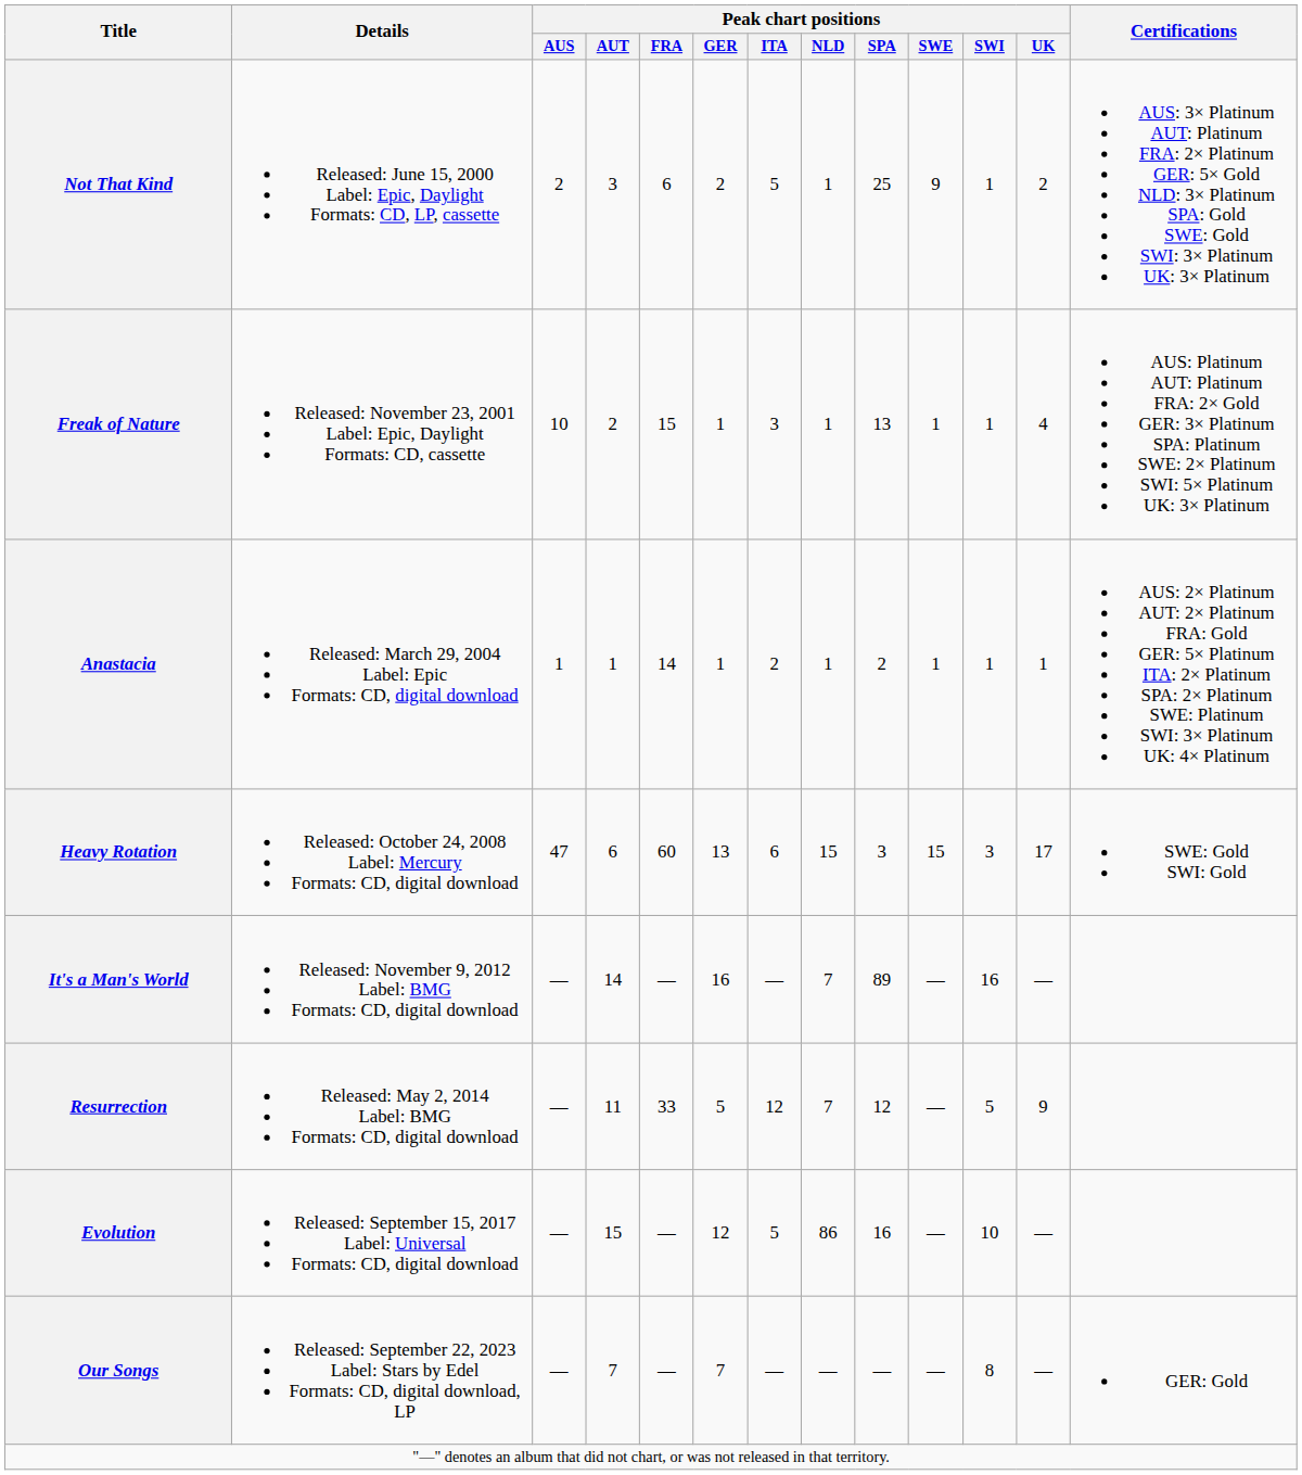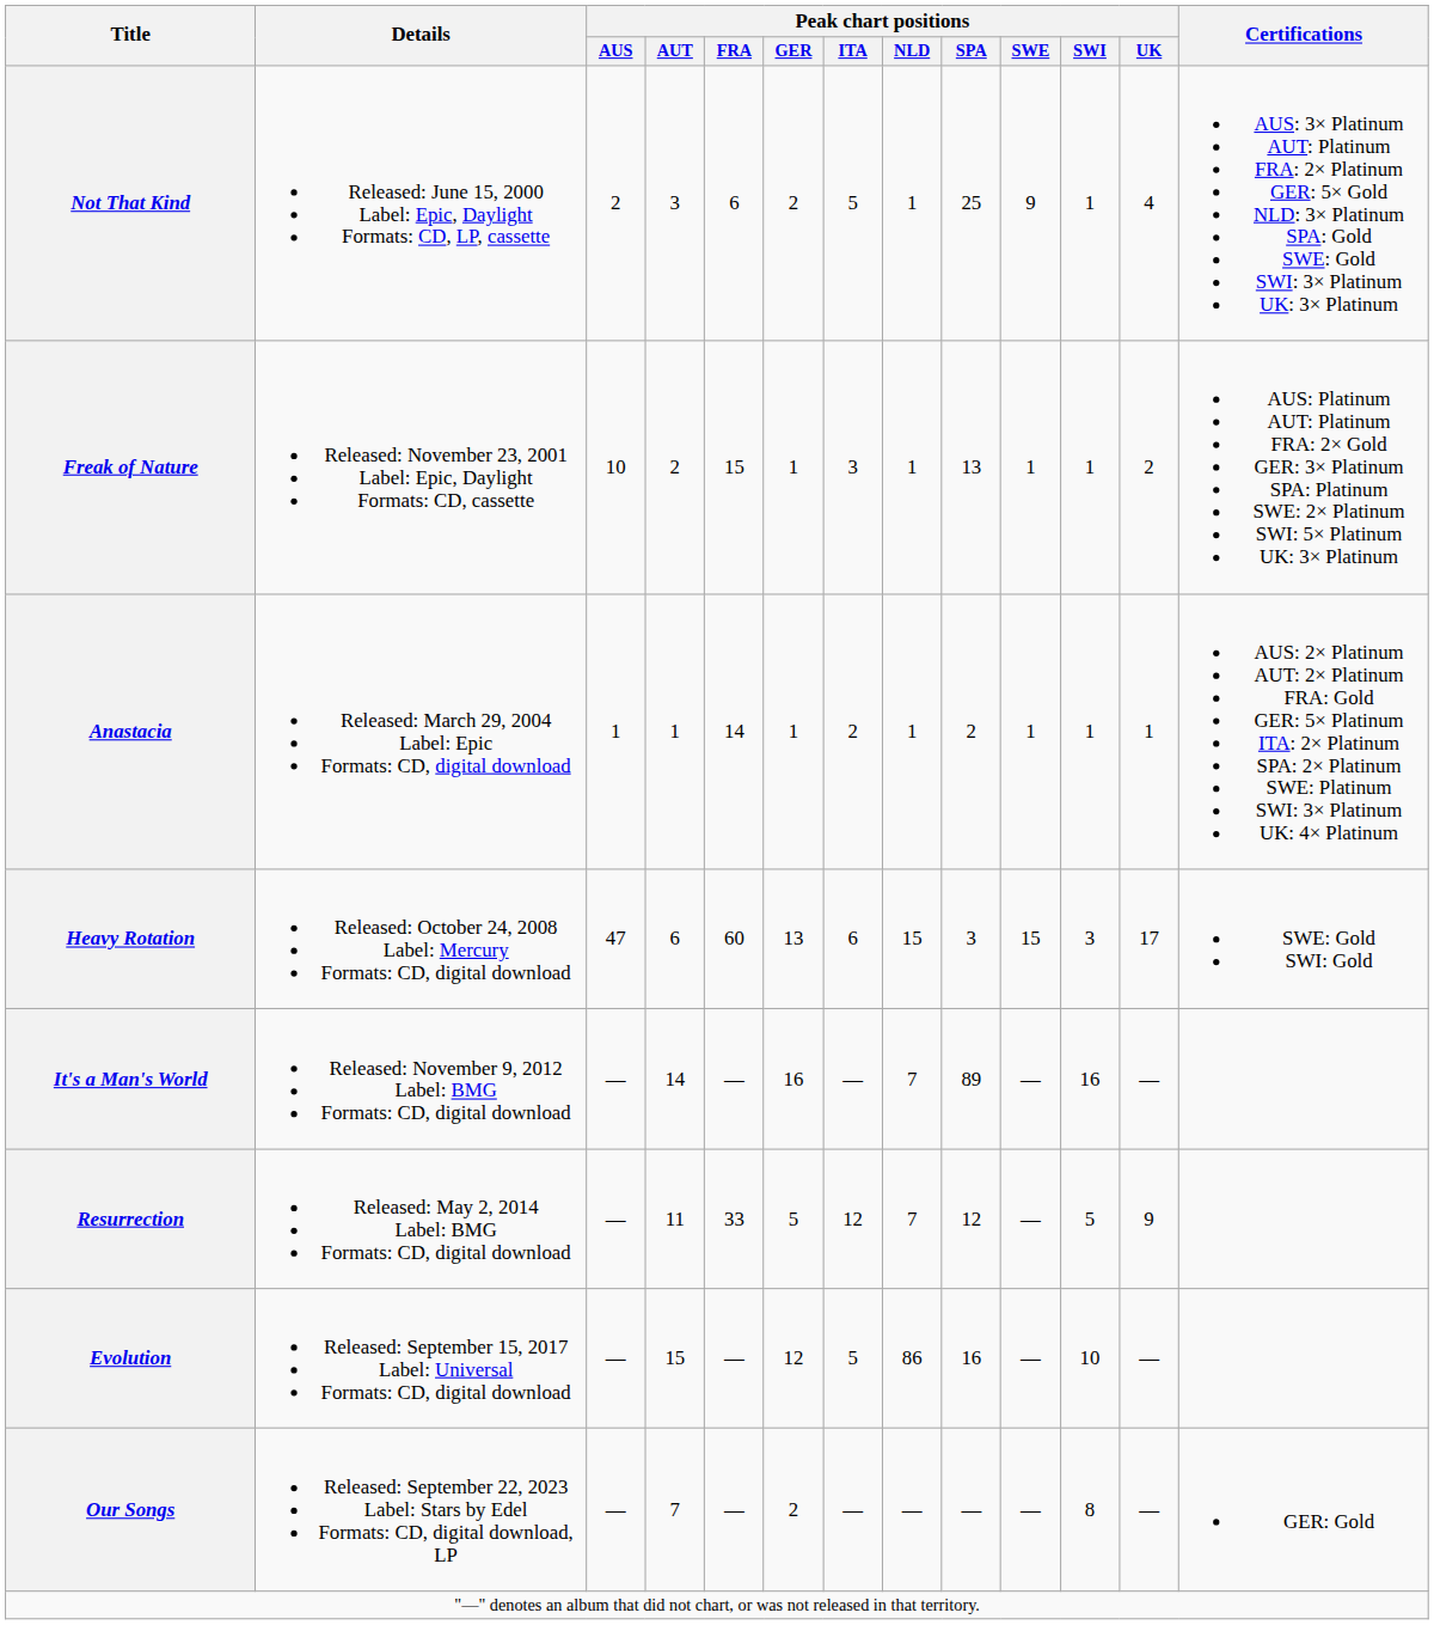 <table class="wikitable plainrowheaders" style="text-align:center;">
 <tr>
 <th scope="col" rowspan="2" style="width:12em;">Title</th>
 <th scope="col" rowspan="2" style="width:16em;">Details</th>
 <th scope="col" colspan="10">Peak chart positions</th>
 <th scope="col" rowspan="2" style="width:12em;"><a href='#'>Certifications</a></th>
 </tr>
 <tr>
 <th scope="col" style="width:3em;font-size:85%;"><a href='#'>AUS</a><br></th>
 <th scope="col" style="width:3em;font-size:85%;"><a href='#'>AUT</a><br></th>
 <th scope="col" style="width:3em;font-size:85%;"><a href='#'>FRA</a><br></th>
 <th scope="col" style="width:3em;font-size:85%;"><a href='#'>GER</a><br></th>
 <th scope="col" style="width:3em;font-size:85%;"><a href='#'>ITA</a><br></th>
 <th scope="col" style="width:3em;font-size:85%;"><a href='#'>NLD</a><br></th>
 <th scope="col" style="width:3em;font-size:85%;"><a href='#'>SPA</a><br></th>
 <th scope="col" style="width:3em;font-size:85%;"><a href='#'>SWE</a><br></th>
 <th scope="col" style="width:3em;font-size:85%;"><a href='#'>SWI</a><br></th>
 <th scope="col" style="width:3em;font-size:85%;"><a href='#'>UK</a><br></th>
 </tr>
 <tr>
 <th scope="row"><em><a href='#'>Not That Kind</a></em></th>
 <td><br><ul><li>Released: June 15, 2000</li><li>Label: <a href='#'>Epic</a>, <a href='#'>Daylight</a></li><li>Formats: <a href='#'>CD</a>, <a href='#'>LP</a>, <a href='#'>cassette</a></li></ul></td>
 <td>2</td>
 <td>3</td>
 <td>6</td>
 <td>2</td>
 <td>5</td>
 <td>1</td>
 <td>25</td>
 <td>9</td>
 <td>1</td>
-<td>2</td>
+<td>4</td>
 <td><br><ul><li><a href='#'>AUS</a>: 3× Platinum</li><li><a href='#'>AUT</a>: Platinum</li><li><a href='#'>FRA</a>: 2× Platinum</li><li><a href='#'>GER</a>: 5× Gold</li><li><a href='#'>NLD</a>: 3× Platinum</li><li><a href='#'>SPA</a>: Gold</li><li><a href='#'>SWE</a>: Gold</li><li><a href='#'>SWI</a>: 3× Platinum</li><li><a href='#'>UK</a>: 3× Platinum</li></ul></td>
 </tr>
 <tr>
 <th scope="row"><em><a href='#'>Freak of Nature</a></em></th>
 <td><br><ul><li>Released: November 23, 2001</li><li>Label: Epic, Daylight</li><li>Formats: CD, cassette</li></ul></td>
 <td>10</td>
 <td>2</td>
 <td>15</td>
 <td>1</td>
 <td>3</td>
 <td>1</td>
 <td>13</td>
 <td>1</td>
 <td>1</td>
-<td>4</td>
+<td>2</td>
 <td><br><ul><li>AUS: Platinum</li><li>AUT: Platinum</li><li>FRA: 2× Gold</li><li>GER: 3× Platinum</li><li>SPA: Platinum</li><li>SWE: 2× Platinum</li><li>SWI: 5× Platinum</li><li>UK: 3× Platinum</li></ul></td>
 </tr>
 <tr>
 <th scope="row"><em><a href='#'>Anastacia</a></em></th>
 <td><br><ul><li>Released: March 29, 2004</li><li>Label: Epic</li><li>Formats: CD, <a href='#'>digital download</a></li></ul></td>
 <td>1</td>
 <td>1</td>
 <td>14</td>
 <td>1</td>
 <td>2</td>
 <td>1</td>
 <td>2</td>
 <td>1</td>
 <td>1</td>
 <td>1</td>
 <td><br><ul><li>AUS: 2× Platinum</li><li>AUT: 2× Platinum</li><li>FRA: Gold</li><li>GER: 5× Platinum</li><li><a href='#'>ITA</a>: 2× Platinum</li><li>SPA: 2× Platinum</li><li>SWE: Platinum</li><li>SWI: 3× Platinum</li><li>UK: 4× Platinum</li></ul></td>
 </tr>
 <tr>
 <th scope="row"><em><a href='#'>Heavy Rotation</a></em></th>
 <td><br><ul><li>Released: October 24, 2008</li><li>Label: <a href='#'>Mercury</a></li><li>Formats: CD, digital download</li></ul></td>
 <td>47</td>
 <td>6</td>
 <td>60</td>
 <td>13</td>
 <td>6</td>
 <td>15</td>
 <td>3</td>
 <td>15</td>
 <td>3</td>
 <td>17</td>
 <td><br><ul><li>SWE: Gold</li><li>SWI: Gold</li></ul></td>
 </tr>
 <tr>
 <th scope="row"><em><a href='#'>It's a Man's World</a></em></th>
 <td><br><ul><li>Released: November 9, 2012</li><li>Label: <a href='#'>BMG</a></li><li>Formats: CD, digital download</li></ul></td>
 <td>—</td>
 <td>14</td>
 <td>—</td>
 <td>16</td>
 <td>—</td>
 <td>7</td>
 <td>89</td>
 <td>—</td>
 <td>16</td>
 <td>—</td>
 <td></td>
 </tr>
 <tr>
 <th scope="row"><em><a href='#'>Resurrection</a></em></th>
 <td><br><ul><li>Released: May 2, 2014</li><li>Label: BMG</li><li>Formats: CD, digital download</li></ul></td>
 <td>—</td>
 <td>11</td>
 <td>33</td>
 <td>5</td>
 <td>12</td>
 <td>7</td>
 <td>12</td>
 <td>—</td>
 <td>5</td>
 <td>9</td>
 <td></td>
 </tr>
 <tr>
 <th scope="row"><em><a href='#'>Evolution</a></em></th>
 <td><br><ul><li>Released: September 15, 2017</li><li>Label: <a href='#'>Universal</a></li><li>Formats: CD, digital download</li></ul></td>
 <td>—</td>
 <td>15</td>
 <td>—</td>
 <td>12</td>
 <td>5</td>
 <td>86</td>
 <td>16</td>
 <td>—</td>
 <td>10</td>
 <td>—</td>
 <td></td>
 </tr>
 <tr>
 <th scope="row"><em><a href='#'>Our Songs</a></em></th>
 <td><br><ul><li>Released: September 22, 2023</li><li>Label: Stars by Edel</li><li>Formats: CD, digital download, LP</li></ul></td>
 <td>—</td>
 <td>7</td>
 <td>—</td>
-<td>7</td>
+<td>2</td>
 <td>—</td>
 <td>—</td>
 <td>—</td>
 <td>—</td>
 <td>8</td>
 <td>—</td>
 <td><br><ul><li>GER: Gold</li></ul></td>
 </tr>
 <tr>
 <td colspan="20" style="text-align:center; font-size:85%;">"—" denotes an album that did not chart, or was not released in that territory.</td>
 </tr>
 </table>
